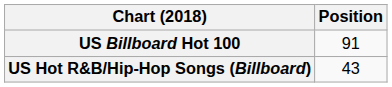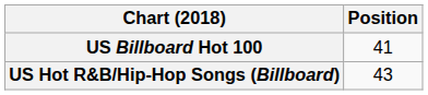 <table class="wikitable sortable plainrowheaders" style="text-align:center">
 <tr>
 <th scope="col">Chart (2018)</th>
 <th scope="col">Position</th>
 </tr>
 <tr>
 <th scope="row">US <em>Billboard</em> Hot 100</th>
-<td>91</td>
+<td>41</td>
 </tr>
 <tr>
 <th scope="row">US Hot R&B/Hip-Hop Songs (<em>Billboard</em>)</th>
 <td>43</td>
 </tr>
 </table>
